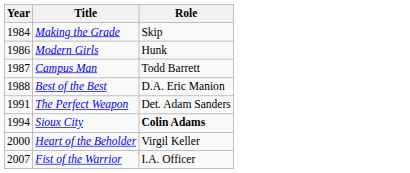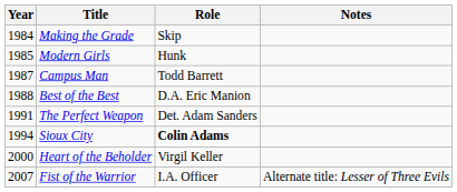 <table class="wikitable sortable">
 <tr>
 <th>Year</th>
 <th>Title</th>
 <th>Role</th>
+<th class="unsortable">Notes</th>
 </tr>
 <tr>
 <td>1984</td>
 <td><em><a href='#'>Making the Grade</a></em></td>
 <td>Skip</td>
+<td></td>
 </tr>
 <tr>
-<td>1986</td>
+<td>1985</td>
 <td><em><a href='#'>Modern Girls</a></em></td>
 <td>Hunk</td>
+<td></td>
 </tr>
 <tr>
 <td>1987</td>
 <td><em><a href='#'>Campus Man</a></em></td>
 <td>Todd Barrett</td>
+<td></td>
 </tr>
 <tr>
 <td>1988</td>
 <td><em><a href='#'>Best of the Best</a></em></td>
 <td>D.A. Eric Manion</td>
+<td></td>
 </tr>
 <tr>
 <td>1991</td>
 <td><em><a href='#'>The Perfect Weapon</a></em></td>
 <td>Det. Adam Sanders</td>
+<td></td>
 </tr>
 <tr>
 <td>1994</td>
 <td><em><a href='#'>Sioux City</a></em></td>
 <td><strong>Colin Adams</strong></td>
+<td></td>
 </tr>
 <tr>
 <td>2000</td>
 <td><em><a href='#'>Heart of the Beholder</a></em></td>
 <td>Virgil Keller</td>
+<td></td>
 </tr>
 <tr>
 <td>2007</td>
 <td><em><a href='#'>Fist of the Warrior</a></em></td>
 <td>I.A. Officer</td>
+<td>Alternate title: <em>Lesser of Three Evils</em></td>
 </tr>
 </table>
